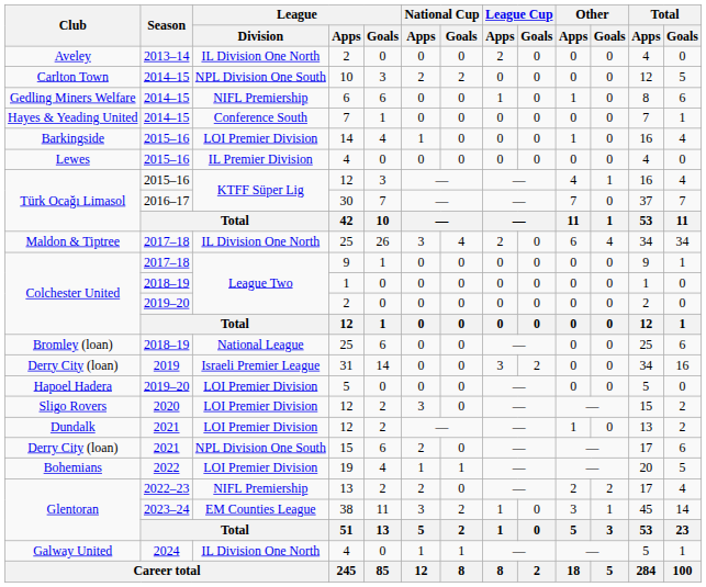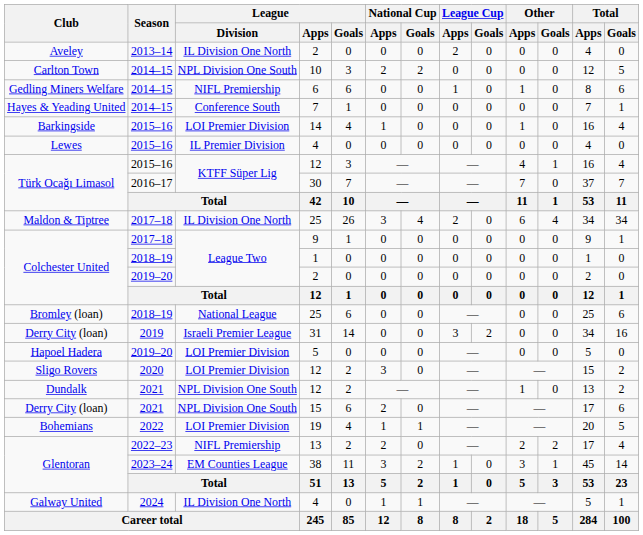 <table class=wikitable style="text-align: center;">
 <tr>
 <th rowspan=2>Club</th>
 <th rowspan=2>Season</th>
 <th colspan=3>League</th>
 <th colspan=2>National Cup</th>
 <th colspan=2><a href='#'>League Cup</a></th>
 <th colspan=2>Other</th>
 <th colspan=2>Total</th>
 </tr>
 <tr>
 <th>Division</th>
 <th>Apps</th>
 <th>Goals</th>
 <th>Apps</th>
 <th>Goals</th>
 <th>Apps</th>
 <th>Goals</th>
 <th>Apps</th>
 <th>Goals</th>
 <th>Apps</th>
 <th>Goals</th>
 </tr>
 <tr>
 <td><a href='#'>Aveley</a></td>
 <td><a href='#'>2013–14</a></td>
 <td><a href='#'>IL Division One North</a></td>
 <td>2</td>
 <td>0</td>
 <td>0</td>
 <td>0</td>
 <td>2</td>
 <td>0</td>
 <td>0</td>
 <td>0</td>
 <td>4</td>
 <td>0</td>
 </tr>
 <tr>
 <td><a href='#'>Carlton Town</a></td>
 <td><a href='#'>2014–15</a></td>
 <td><a href='#'>NPL Division One South</a></td>
 <td>10</td>
 <td>3</td>
 <td>2</td>
 <td>2</td>
 <td>0</td>
 <td>0</td>
 <td>0</td>
 <td>0</td>
 <td>12</td>
 <td>5</td>
 </tr>
 <tr>
 <td><a href='#'>Gedling Miners Welfare</a></td>
 <td><a href='#'>2014–15</a></td>
 <td><a href='#'>NIFL Premiership</a></td>
 <td>6</td>
 <td>6</td>
 <td>0</td>
 <td>0</td>
 <td>1</td>
 <td>0</td>
 <td>1</td>
 <td>0</td>
 <td>8</td>
 <td>6</td>
 </tr>
 <tr>
 <td><a href='#'>Hayes & Yeading United</a></td>
 <td><a href='#'>2014–15</a></td>
 <td><a href='#'>Conference South</a></td>
 <td>7</td>
 <td>1</td>
 <td>0</td>
 <td>0</td>
 <td>0</td>
 <td>0</td>
 <td>0</td>
 <td>0</td>
 <td>7</td>
 <td>1</td>
 </tr>
 <tr>
 <td><a href='#'>Barkingside</a></td>
 <td><a href='#'>2015–16</a></td>
 <td><a href='#'>LOI Premier Division</a></td>
 <td>14</td>
 <td>4</td>
 <td>1</td>
 <td>0</td>
 <td>0</td>
 <td>0</td>
 <td>1</td>
 <td>0</td>
 <td>16</td>
 <td>4</td>
 </tr>
 <tr>
 <td><a href='#'>Lewes</a></td>
 <td><a href='#'>2015–16</a></td>
 <td><a href='#'>IL Premier Division</a></td>
 <td>4</td>
 <td>0</td>
 <td>0</td>
 <td>0</td>
 <td>0</td>
 <td>0</td>
 <td>0</td>
 <td>0</td>
 <td>4</td>
 <td>0</td>
 </tr>
 <tr>
 <td rowspan="3"><a href='#'>Türk Ocağı Limasol</a></td>
 <td>2015–16</td>
 <td rowspan="2"><a href='#'>KTFF Süper Lig</a></td>
 <td>12</td>
 <td>3</td>
 <td colspan="2">—</td>
 <td colspan="2">—</td>
 <td>4</td>
 <td>1</td>
 <td>16</td>
 <td>4</td>
 </tr>
 <tr>
 <td>2016–17</td>
 <td>30</td>
 <td>7</td>
 <td colspan="2">—</td>
 <td colspan="2">—</td>
 <td>7</td>
 <td>0</td>
 <td>37</td>
 <td>7</td>
 </tr>
 <tr>
 <th colspan="2">Total</th>
 <th>42</th>
 <th>10</th>
 <th colspan="2">—</th>
 <th colspan="2">—</th>
 <th>11</th>
 <th>1</th>
 <th>53</th>
 <th>11</th>
 </tr>
 <tr>
 <td><a href='#'>Maldon & Tiptree</a></td>
 <td><a href='#'>2017–18</a></td>
 <td><a href='#'>IL Division One North</a></td>
 <td>25</td>
 <td>26</td>
 <td>3</td>
 <td>4</td>
 <td>2</td>
 <td>0</td>
 <td>6</td>
 <td>4</td>
 <td>34</td>
 <td>34</td>
 </tr>
 <tr>
 <td rowspan=4><a href='#'>Colchester United</a></td>
 <td><a href='#'>2017–18</a></td>
 <td rowspan=3><a href='#'>League Two</a></td>
 <td>9</td>
 <td>1</td>
 <td>0</td>
 <td>0</td>
 <td>0</td>
 <td>0</td>
 <td>0</td>
 <td>0</td>
 <td>9</td>
 <td>1</td>
 </tr>
 <tr>
 <td><a href='#'>2018–19</a></td>
 <td>1</td>
 <td>0</td>
 <td>0</td>
 <td>0</td>
 <td>0</td>
 <td>0</td>
 <td>0</td>
 <td>0</td>
 <td>1</td>
 <td>0</td>
 </tr>
 <tr>
 <td><a href='#'>2019–20</a></td>
 <td>2</td>
 <td>0</td>
 <td>0</td>
 <td>0</td>
 <td>0</td>
 <td>0</td>
 <td>0</td>
 <td>0</td>
 <td>2</td>
 <td>0</td>
 </tr>
 <tr>
 <th colspan="2">Total</th>
 <th>12</th>
 <th>1</th>
 <th>0</th>
 <th>0</th>
 <th>0</th>
 <th>0</th>
 <th>0</th>
 <th>0</th>
 <th>12</th>
 <th>1</th>
 </tr>
 <tr>
 <td><a href='#'>Bromley</a> (loan)</td>
 <td><a href='#'>2018–19</a></td>
 <td><a href='#'>National League</a></td>
 <td>25</td>
 <td>6</td>
 <td>0</td>
 <td>0</td>
 <td colspan="2">—</td>
 <td>0</td>
 <td>0</td>
 <td>25</td>
 <td>6</td>
 </tr>
 <tr>
 <td><a href='#'>Derry City</a> (loan)</td>
 <td><a href='#'>2019</a></td>
 <td><a href='#'>Israeli Premier League</a></td>
 <td>31</td>
 <td>14</td>
 <td>0</td>
 <td>0</td>
 <td>3</td>
 <td>2</td>
 <td>0</td>
 <td>0</td>
 <td>34</td>
 <td>16</td>
 </tr>
 <tr>
 <td><a href='#'>Hapoel Hadera</a></td>
 <td><a href='#'>2019–20</a></td>
 <td><a href='#'>LOI Premier Division</a></td>
 <td>5</td>
 <td>0</td>
 <td>0</td>
 <td>0</td>
 <td colspan="2">—</td>
 <td>0</td>
 <td>0</td>
 <td>5</td>
 <td>0</td>
 </tr>
 <tr>
 <td><a href='#'>Sligo Rovers</a></td>
 <td><a href='#'>2020</a></td>
 <td><a href='#'>LOI Premier Division</a></td>
 <td>12</td>
 <td>2</td>
 <td>3</td>
 <td>0</td>
 <td colspan="2">—</td>
 <td colspan="2">—</td>
 <td>15</td>
 <td>2</td>
 </tr>
 <tr>
 <td><a href='#'>Dundalk</a></td>
 <td><a href='#'>2021</a></td>
-<td><a href='#'>LOI Premier Division</a></td>
+<td><a href='#'>NPL Division One South</a></td>
 <td>12</td>
 <td>2</td>
 <td colspan="2">—</td>
 <td colspan="2">—</td>
 <td>1</td>
 <td>0</td>
 <td>13</td>
 <td>2</td>
 </tr>
 <tr>
 <td><a href='#'>Derry City</a> (loan)</td>
 <td><a href='#'>2021</a></td>
 <td><a href='#'>NPL Division One South</a></td>
 <td>15</td>
 <td>6</td>
 <td>2</td>
 <td>0</td>
 <td colspan="2">—</td>
 <td colspan="2">—</td>
 <td>17</td>
 <td>6</td>
 </tr>
 <tr>
 <td><a href='#'>Bohemians</a></td>
 <td><a href='#'>2022</a></td>
 <td><a href='#'>LOI Premier Division</a></td>
 <td>19</td>
 <td>4</td>
 <td>1</td>
 <td>1</td>
 <td colspan="2">—</td>
 <td colspan="2">—</td>
 <td>20</td>
 <td>5</td>
 </tr>
 <tr>
 <td rowspan=3><a href='#'>Glentoran</a></td>
 <td><a href='#'>2022–23</a></td>
 <td><a href='#'>NIFL Premiership</a></td>
 <td>13</td>
 <td>2</td>
 <td>2</td>
 <td>0</td>
 <td colspan="2">—</td>
 <td>2</td>
 <td>2</td>
 <td>17</td>
 <td>4</td>
 </tr>
 <tr>
 <td><a href='#'>2023–24</a></td>
 <td><a href='#'>EM Counties League</a></td>
 <td>38</td>
 <td>11</td>
 <td>3</td>
 <td>2</td>
 <td>1</td>
 <td>0</td>
 <td>3</td>
 <td>1</td>
 <td>45</td>
 <td>14</td>
 </tr>
 <tr>
 <th colspan="2">Total</th>
 <th>51</th>
 <th>13</th>
 <th>5</th>
 <th>2</th>
 <th>1</th>
 <th>0</th>
 <th>5</th>
 <th>3</th>
 <th>53</th>
 <th>23</th>
 </tr>
 <tr>
 <td><a href='#'>Galway United</a></td>
 <td><a href='#'>2024</a></td>
 <td><a href='#'>IL Division One North</a></td>
 <td>4</td>
 <td>0</td>
 <td>1</td>
 <td>1</td>
 <td colspan="2">—</td>
 <td colspan="2">—</td>
 <td>5</td>
 <td>1</td>
 </tr>
 <tr>
 <th colspan=3>Career total</th>
 <th>245</th>
 <th>85</th>
 <th>12</th>
 <th>8</th>
 <th>8</th>
 <th>2</th>
 <th>18</th>
 <th>5</th>
 <th>284</th>
 <th>100</th>
 </tr>
 </table>
